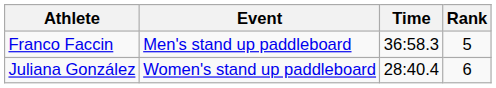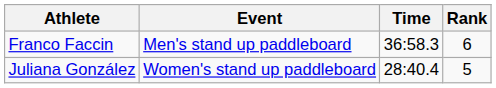 <table class="wikitable" style="font-size:90%;text-align:center">
 <tr>
 <th>Athlete</th>
 <th>Event</th>
 <th>Time</th>
 <th>Rank</th>
 </tr>
 <tr>
 <td style="text-align:left"><a href='#'>Franco Faccin</a></td>
 <td style="text-align:left"><a href='#'>Men's stand up paddleboard</a></td>
 <td>36:58.3</td>
-<td>5</td>
+<td>6</td>
 </tr>
 <tr>
 <td style="text-align:left"><a href='#'>Juliana González</a></td>
 <td style="text-align:left"><a href='#'>Women's stand up paddleboard</a></td>
 <td>28:40.4</td>
-<td>6</td>
+<td>5</td>
 </tr>
 </table>
